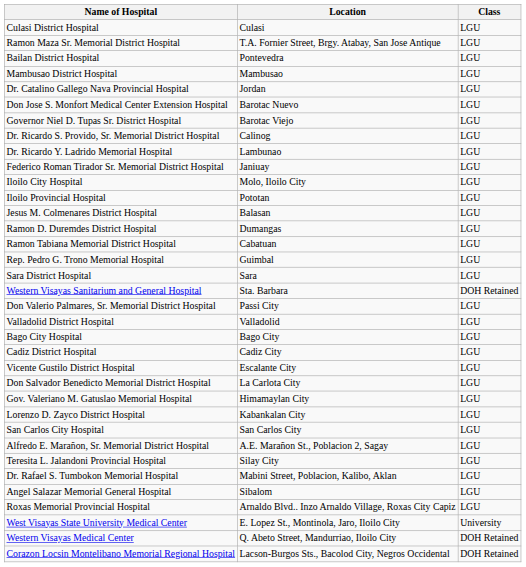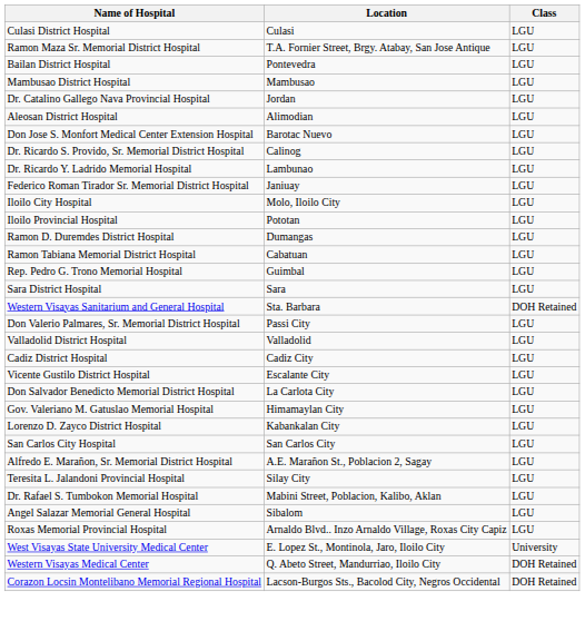 <table class="wikitable">
 <tr>
 <th>Name of Hospital</th>
 <th>Location</th>
 <th>Class</th>
 </tr>
 <tr style="vertical-align:middle;">
 <td>Culasi District Hospital</td>
 <td>Culasi</td>
 <td>LGU</td>
 </tr>
 <tr style="vertical-align:middle;">
 <td>Ramon Maza Sr. Memorial District Hospital</td>
 <td>T.A. Fornier Street, Brgy. Atabay, San Jose Antique</td>
 <td>LGU</td>
 </tr>
 <tr style="vertical-align:middle;">
 <td>Bailan District Hospital</td>
 <td>Pontevedra</td>
 <td>LGU</td>
 </tr>
 <tr style="vertical-align:middle;">
 <td>Mambusao District Hospital</td>
 <td>Mambusao</td>
 <td>LGU</td>
 </tr>
 <tr style="vertical-align:middle;">
 <td>Dr. Catalino Gallego Nava Provincial Hospital</td>
 <td>Jordan</td>
 <td>LGU</td>
 </tr>
 <tr style="vertical-align:middle;">
-<td>Don Jose S. Monfort Medical Center Extension Hospital</td>
-<td>Barotac Nuevo</td>
+<td>Aleosan District Hospital</td>
+<td>Alimodian</td>
 <td>LGU</td>
 </tr>
 <tr style="vertical-align:middle;">
-<td>Governor Niel D. Tupas Sr. District Hospital</td>
-<td>Barotac Viejo</td>
+<td>Don Jose S. Monfort Medical Center Extension Hospital</td>
+<td>Barotac Nuevo</td>
 <td>LGU</td>
 </tr>
 <tr style="vertical-align:middle;">
 <td>Dr. Ricardo S. Provido, Sr. Memorial District Hospital</td>
 <td>Calinog</td>
 <td>LGU</td>
 </tr>
 <tr style="vertical-align:middle;">
 <td>Dr. Ricardo Y. Ladrido Memorial Hospital</td>
 <td>Lambunao</td>
 <td>LGU</td>
 </tr>
 <tr style="vertical-align:middle;">
 <td>Federico Roman Tirador Sr. Memorial District Hospital</td>
 <td>Janiuay</td>
 <td>LGU</td>
 </tr>
 <tr>
 <td>Iloilo City Hospital</td>
 <td>Molo, Iloilo City</td>
 <td>LGU</td>
 </tr>
 <tr style="vertical-align:middle;">
 <td>Iloilo Provincial Hospital</td>
 <td>Pototan</td>
-<td>LGU</td>
-</tr>
-<tr style="vertical-align:middle;">
-<td>Jesus M. Colmenares District Hospital</td>
-<td>Balasan</td>
 <td>LGU</td>
 </tr>
 <tr style="vertical-align:middle;">
 <td>Ramon D. Duremdes District Hospital</td>
 <td>Dumangas</td>
 <td>LGU</td>
 </tr>
 <tr style="vertical-align:middle;">
 <td>Ramon Tabiana Memorial District Hospital</td>
 <td>Cabatuan</td>
 <td>LGU</td>
 </tr>
 <tr style="vertical-align:middle;">
 <td>Rep. Pedro G. Trono Memorial Hospital</td>
 <td>Guimbal</td>
 <td>LGU</td>
 </tr>
 <tr style="vertical-align:middle;">
 <td>Sara District Hospital</td>
 <td>Sara</td>
 <td>LGU</td>
 </tr>
 <tr style="vertical-align:middle;">
 <td><a href='#'>Western Visayas Sanitarium and General Hospital</a></td>
 <td>Sta. Barbara</td>
 <td>DOH Retained</td>
 </tr>
 <tr style="vertical-align:middle;">
 <td>Don Valerio Palmares, Sr. Memorial District Hospital</td>
 <td>Passi City</td>
 <td>LGU</td>
 </tr>
 <tr style="vertical-align:middle;">
 <td>Valladolid District Hospital</td>
 <td>Valladolid</td>
-<td>LGU</td>
-</tr>
-<tr style="vertical-align:middle;">
-<td>Bago City Hospital</td>
-<td>Bago City</td>
 <td>LGU</td>
 </tr>
 <tr style="vertical-align:middle;">
 <td>Cadiz District Hospital</td>
 <td>Cadiz City</td>
 <td>LGU</td>
 </tr>
 <tr style="vertical-align:middle;">
 <td>Vicente Gustilo District Hospital</td>
 <td>Escalante City</td>
 <td>LGU</td>
 </tr>
 <tr style="vertical-align:middle;">
 <td>Don Salvador Benedicto Memorial District Hospital</td>
 <td>La Carlota City</td>
 <td>LGU</td>
 </tr>
 <tr style="vertical-align:middle;">
 <td>Gov. Valeriano M. Gatuslao Memorial Hospital</td>
 <td>Himamaylan City</td>
 <td>LGU</td>
 </tr>
 <tr style="vertical-align:middle;">
 <td>Lorenzo D. Zayco District Hospital</td>
 <td>Kabankalan City</td>
 <td>LGU</td>
 </tr>
 <tr style="vertical-align:middle;">
 <td>San Carlos City Hospital</td>
 <td>San Carlos City</td>
 <td>LGU</td>
 </tr>
 <tr style="vertical-align:middle;">
 <td>Alfredo E. Marañon, Sr. Memorial District Hospital</td>
 <td>A.E. Marañon St., Poblacion 2, Sagay</td>
 <td>LGU</td>
 </tr>
 <tr style="vertical-align:middle;">
 <td>Teresita L. Jalandoni Provincial Hospital</td>
 <td>Silay City</td>
 <td>LGU</td>
 </tr>
 <tr style="vertical-align:middle;">
 <td>Dr. Rafael S. Tumbokon Memorial Hospital</td>
 <td>Mabini Street, Poblacion, Kalibo, Aklan</td>
 <td>LGU</td>
 </tr>
 <tr style="vertical-align:middle;">
 <td>Angel Salazar Memorial General Hospital</td>
 <td>Sibalom</td>
 <td>LGU</td>
 </tr>
 <tr style="vertical-align:middle;">
 <td>Roxas Memorial Provincial Hospital</td>
 <td>Arnaldo Blvd.. Inzo Arnaldo Village, Roxas City Capiz</td>
 <td>LGU</td>
 </tr>
 <tr style="vertical-align:middle;">
 <td><a href='#'>West Visayas State University Medical Center</a></td>
 <td>E. Lopez St., Montinola, Jaro, Iloilo City</td>
 <td>University</td>
 </tr>
 <tr style="vertical-align:middle;">
 <td><a href='#'>Western Visayas Medical Center</a></td>
 <td>Q. Abeto Street, Mandurriao, Iloilo City</td>
 <td>DOH Retained</td>
 </tr>
 <tr style="vertical-align:middle;">
 <td><a href='#'>Corazon Locsin Montelibano Memorial Regional Hospital</a></td>
 <td>Lacson-Burgos Sts., Bacolod City, Negros Occidental</td>
 <td>DOH Retained</td>
 </tr>
 </table>
